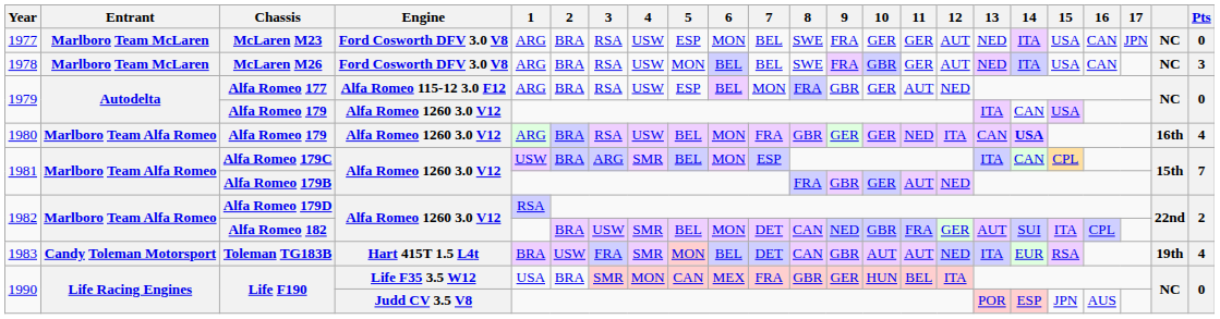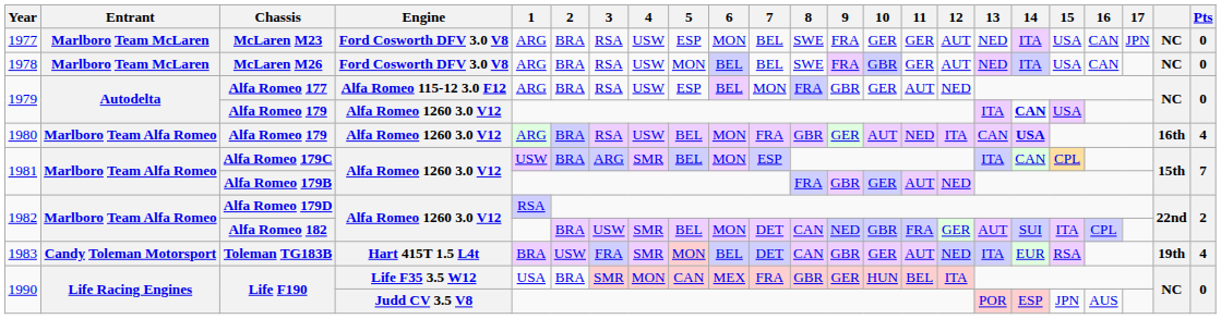 <table class="wikitable" style="text-align:center; font-size:85%">
 <tr>
 <th>Year</th>
 <th>Entrant</th>
 <th>Chassis</th>
 <th>Engine</th>
 <th>1</th>
 <th>2</th>
 <th>3</th>
 <th>4</th>
 <th>5</th>
 <th>6</th>
 <th>7</th>
 <th>8</th>
 <th>9</th>
 <th>10</th>
 <th>11</th>
 <th>12</th>
 <th>13</th>
 <th>14</th>
 <th>15</th>
 <th>16</th>
 <th>17</th>
 <th></th>
 <th><a href='#'>Pts</a></th>
 </tr>
 <tr>
 <td><a href='#'>1977</a></td>
 <th nowrap><a href='#'>Marlboro</a> <a href='#'>Team McLaren</a></th>
 <th nowrap><a href='#'>McLaren</a> <a href='#'>M23</a></th>
 <th nowrap><a href='#'>Ford Cosworth DFV</a> 3.0 <a href='#'>V8</a></th>
 <td><a href='#'>ARG</a></td>
 <td><a href='#'>BRA</a></td>
 <td><a href='#'>RSA</a></td>
 <td><a href='#'>USW</a></td>
 <td><a href='#'>ESP</a></td>
 <td><a href='#'>MON</a></td>
 <td><a href='#'>BEL</a></td>
 <td><a href='#'>SWE</a></td>
 <td><a href='#'>FRA</a></td>
 <td><a href='#'>GER</a></td>
 <td><a href='#'>GER</a></td>
 <td><a href='#'>AUT</a></td>
 <td><a href='#'>NED</a></td>
 <td style="background:#efcfff;"><a href='#'>ITA</a><br></td>
 <td><a href='#'>USA</a></td>
 <td><a href='#'>CAN</a></td>
 <td><a href='#'>JPN</a></td>
 <th>NC</th>
 <th>0</th>
 </tr>
 <tr>
 <td><a href='#'>1978</a></td>
 <th nowrap><a href='#'>Marlboro</a> <a href='#'>Team McLaren</a></th>
 <th nowrap><a href='#'>McLaren</a> <a href='#'>M26</a></th>
 <th nowrap><a href='#'>Ford Cosworth DFV</a> 3.0 <a href='#'>V8</a></th>
 <td><a href='#'>ARG</a></td>
 <td><a href='#'>BRA</a></td>
 <td><a href='#'>RSA</a></td>
 <td><a href='#'>USW</a></td>
 <td><a href='#'>MON</a></td>
 <td style="background:#cfcfff;"><a href='#'>BEL</a><br></td>
 <td><a href='#'>BEL</a></td>
 <td><a href='#'>SWE</a></td>
 <td style="background:#efcfff;"><a href='#'>FRA</a><br></td>
 <td style="background:#cfcfff;"><a href='#'>GBR</a><br></td>
 <td><a href='#'>GER</a></td>
 <td><a href='#'>AUT</a></td>
 <td style="background:#efcfff;"><a href='#'>NED</a><br></td>
 <td style="background:#cfcfff;"><a href='#'>ITA</a><br></td>
 <td><a href='#'>USA</a></td>
 <td><a href='#'>CAN</a></td>
 <td></td>
 <th>NC</th>
-<th>3</th>
+<th>0</th>
 </tr>
 <tr>
 <td rowspan=2><a href='#'>1979</a></td>
 <th rowspan=2><a href='#'>Autodelta</a></th>
 <th nowrap><a href='#'>Alfa Romeo</a> <a href='#'>177</a></th>
 <th nowrap><a href='#'>Alfa Romeo</a> 115-12 3.0 <a href='#'>F12</a></th>
 <td><a href='#'>ARG</a></td>
 <td><a href='#'>BRA</a></td>
 <td><a href='#'>RSA</a></td>
 <td><a href='#'>USW</a></td>
 <td><a href='#'>ESP</a></td>
 <td style="background:#efcfff;"><a href='#'>BEL</a><br></td>
 <td><a href='#'>MON</a></td>
 <td style="background:#cfcfff;"><a href='#'>FRA</a><br></td>
 <td><a href='#'>GBR</a></td>
 <td><a href='#'>GER</a></td>
 <td><a href='#'>AUT</a></td>
 <td><a href='#'>NED</a></td>
 <td colspan=5></td>
 <th rowspan=2>NC</th>
 <th rowspan=2>0</th>
 </tr>
 <tr>
 <th nowrap><a href='#'>Alfa Romeo</a> <a href='#'>179</a></th>
 <th nowrap><a href='#'>Alfa Romeo</a> 1260 3.0 <a href='#'>V12</a></th>
 <td colspan=12></td>
 <td style="background:#efcfff;"><a href='#'>ITA</a><br></td>
-<td><a href='#'>CAN</a></td>
+<td><strong><a href='#'>CAN</a></strong></td>
 <td style="background:#efcfff;"><a href='#'>USA</a><br></td>
 <td colspan=2></td>
 </tr>
 <tr>
 <td><a href='#'>1980</a></td>
 <th nowrap><a href='#'>Marlboro</a> <a href='#'>Team Alfa Romeo</a></th>
 <th nowrap><a href='#'>Alfa Romeo</a> <a href='#'>179</a></th>
 <th nowrap><a href='#'>Alfa Romeo</a> 1260 3.0 <a href='#'>V12</a></th>
 <td style="background:#dfffdf;"><a href='#'>ARG</a><br></td>
 <td style="background:#cfcfff;"><a href='#'>BRA</a><br></td>
 <td style="background:#efcfff;"><a href='#'>RSA</a><br></td>
 <td style="background:#efcfff;"><a href='#'>USW</a><br></td>
 <td style="background:#efcfff;"><a href='#'>BEL</a><br></td>
 <td style="background:#efcfff;"><a href='#'>MON</a><br></td>
 <td style="background:#efcfff;"><a href='#'>FRA</a><br></td>
 <td style="background:#efcfff;"><a href='#'>GBR</a><br></td>
 <td style="background:#dfffdf;"><a href='#'>GER</a><br></td>
-<td style="background:#efcfff;"><a href='#'>GER</a><br></td>
+<td style="background:#efcfff;"><a href='#'>AUT</a><br></td>
 <td style="background:#efcfff;"><a href='#'>NED</a><br></td>
 <td style="background:#efcfff;"><a href='#'>ITA</a><br></td>
 <td style="background:#efcfff;"><a href='#'>CAN</a><br></td>
 <td style="background:#efcfff;"><strong><a href='#'>USA</a></strong><br></td>
 <td colspan=3></td>
 <th>16th</th>
 <th>4</th>
 </tr>
 <tr>
 <td rowspan=2><a href='#'>1981</a></td>
 <th rowspan=2 nowrap><a href='#'>Marlboro</a> <a href='#'>Team Alfa Romeo</a></th>
 <th nowrap><a href='#'>Alfa Romeo</a> <a href='#'>179C</a></th>
 <th rowspan=2 nowrap><a href='#'>Alfa Romeo</a> 1260 3.0 <a href='#'>V12</a></th>
 <td style="background:#efcfff;"><a href='#'>USW</a><br></td>
 <td style="background:#cfcfff;"><a href='#'>BRA</a><br></td>
 <td style="background:#cfcfff;"><a href='#'>ARG</a><br></td>
 <td style="background:#efcfff;"><a href='#'>SMR</a><br></td>
 <td style="background:#cfcfff;"><a href='#'>BEL</a><br></td>
 <td style="background:#efcfff;"><a href='#'>MON</a><br></td>
 <td style="background:#cfcfff;"><a href='#'>ESP</a><br></td>
 <td colspan=5></td>
 <td style="background:#cfcfff;"><a href='#'>ITA</a><br></td>
 <td style="background:#dfffdf;"><a href='#'>CAN</a><br></td>
 <td style="background:#ffdf9f;"><a href='#'>CPL</a><br></td>
 <td colspan=2></td>
 <th rowspan=2>15th</th>
 <th rowspan=2>7</th>
 </tr>
 <tr>
 <th nowrap><a href='#'>Alfa Romeo</a> <a href='#'>179B</a></th>
 <td colspan=7></td>
 <td style="background:#cfcfff;"><a href='#'>FRA</a><br></td>
 <td style="background:#efcfff;"><a href='#'>GBR</a><br></td>
 <td style="background:#cfcfff;"><a href='#'>GER</a><br></td>
 <td style="background:#efcfff;"><a href='#'>AUT</a><br></td>
 <td style="background:#efcfff;"><a href='#'>NED</a><br></td>
 <td colspan=5></td>
 </tr>
 <tr>
 <td rowspan=2><a href='#'>1982</a></td>
 <th rowspan=2 nowrap><a href='#'>Marlboro</a> <a href='#'>Team Alfa Romeo</a></th>
 <th nowrap><a href='#'>Alfa Romeo</a> <a href='#'>179D</a></th>
 <th rowspan=2 nowrap><a href='#'>Alfa Romeo</a> 1260 3.0 <a href='#'>V12</a></th>
 <td style="background:#cfcfff;"><a href='#'>RSA</a><br></td>
 <td colspan=16></td>
 <th rowspan=2>22nd</th>
 <th rowspan=2>2</th>
 </tr>
 <tr>
 <th nowrap><a href='#'>Alfa Romeo</a> <a href='#'>182</a></th>
 <td></td>
 <td style="background:#efcfff;"><a href='#'>BRA</a><br></td>
 <td style="background:#efcfff;"><a href='#'>USW</a><br></td>
 <td style="background:#efcfff;"><a href='#'>SMR</a><br></td>
 <td style="background:#efcfff;"><a href='#'>BEL</a><br></td>
 <td style="background:#efcfff;"><a href='#'>MON</a><br></td>
 <td style="background:#efcfff;"><a href='#'>DET</a><br></td>
 <td style="background:#efcfff;"><a href='#'>CAN</a><br></td>
 <td style="background:#cfcfff;"><a href='#'>NED</a><br></td>
 <td style="background:#cfcfff;"><a href='#'>GBR</a><br></td>
 <td style="background:#cfcfff;"><a href='#'>FRA</a><br></td>
 <td style="background:#dfffdf;"><a href='#'>GER</a><br></td>
 <td style="background:#efcfff;"><a href='#'>AUT</a><br></td>
 <td style="background:#cfcfff;"><a href='#'>SUI</a><br></td>
 <td style="background:#efcfff;"><a href='#'>ITA</a><br></td>
 <td style="background:#cfcfff;"><a href='#'>CPL</a><br></td>
 <td></td>
 </tr>
 <tr>
 <td><a href='#'>1983</a></td>
 <th nowrap><a href='#'>Candy</a> <a href='#'>Toleman Motorsport</a></th>
 <th nowrap><a href='#'>Toleman</a> <a href='#'>TG183B</a></th>
 <th nowrap><a href='#'>Hart</a> 415T 1.5 <a href='#'>L4</a><a href='#'>t</a></th>
 <td style="background:#efcfff;"><a href='#'>BRA</a><br></td>
 <td style="background:#efcfff;"><a href='#'>USW</a><br></td>
 <td style="background:#cfcfff;"><a href='#'>FRA</a><br></td>
 <td style="background:#efcfff;"><a href='#'>SMR</a><br></td>
 <td style="background:#ffcfcf;"><a href='#'>MON</a><br></td>
 <td style="background:#cfcfff;"><a href='#'>BEL</a><br></td>
 <td style="background:#cfcfff;"><a href='#'>DET</a><br></td>
 <td style="background:#efcfff;"><a href='#'>CAN</a><br></td>
 <td style="background:#efcfff;"><a href='#'>GBR</a><br></td>
-<td style="background:#efcfff;"><a href='#'>AUT</a><br></td>
+<td style="background:#efcfff;"><a href='#'>GER</a><br></td>
 <td style="background:#efcfff;"><a href='#'>AUT</a><br></td>
 <td style="background:#cfcfff;"><a href='#'>NED</a><br></td>
 <td style="background:#cfcfff;"><a href='#'>ITA</a><br></td>
 <td style="background:#dfffdf;"><a href='#'>EUR</a><br></td>
 <td style="background:#efcfff;"><a href='#'>RSA</a><br></td>
 <td colspan=2></td>
 <th>19th</th>
 <th>4</th>
 </tr>
 <tr>
 <td rowspan=2><a href='#'>1990</a></td>
 <th rowspan=2 nowrap><a href='#'>Life Racing Engines</a></th>
 <th rowspan=2 nowrap><a href='#'>Life</a> <a href='#'>F190</a></th>
 <th nowrap><a href='#'>Life F35</a> 3.5 <a href='#'>W12</a></th>
 <td><a href='#'>USA</a></td>
 <td><a href='#'>BRA</a></td>
 <td style="background:#ffcfcf;"><a href='#'>SMR</a><br></td>
 <td style="background:#ffcfcf;"><a href='#'>MON</a><br></td>
 <td style="background:#ffcfcf;"><a href='#'>CAN</a><br></td>
 <td style="background:#ffcfcf;"><a href='#'>MEX</a><br></td>
 <td style="background:#ffcfcf;"><a href='#'>FRA</a><br></td>
 <td style="background:#ffcfcf;"><a href='#'>GBR</a><br></td>
 <td style="background:#ffcfcf;"><a href='#'>GER</a><br></td>
 <td style="background:#ffcfcf;"><a href='#'>HUN</a><br></td>
 <td style="background:#ffcfcf;"><a href='#'>BEL</a><br></td>
 <td style="background:#ffcfcf;"><a href='#'>ITA</a><br></td>
 <td colspan=5></td>
 <th rowspan=2>NC</th>
 <th rowspan=2>0</th>
 </tr>
 <tr>
 <th nowrap><a href='#'>Judd CV</a> 3.5 <a href='#'>V8</a></th>
 <td colspan=12></td>
 <td style="background:#ffcfcf;"><a href='#'>POR</a><br></td>
 <td style="background:#ffcfcf;"><a href='#'>ESP</a><br></td>
 <td><a href='#'>JPN</a></td>
 <td><a href='#'>AUS</a></td>
 <td></td>
 </tr>
 </table>
